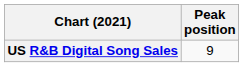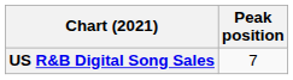 <table class="wikitable sortable plainrowheaders" style="text-align:center">
 <tr>
 <th scope="col">Chart (2021)</th>
 <th scope="col">Peak<br>position</th>
 </tr>
 <tr>
 <th scope="row">US <a href='#'>R&B Digital Song Sales</a></th>
-<td>9</td>
+<td>7</td>
 </tr>
 </table>
